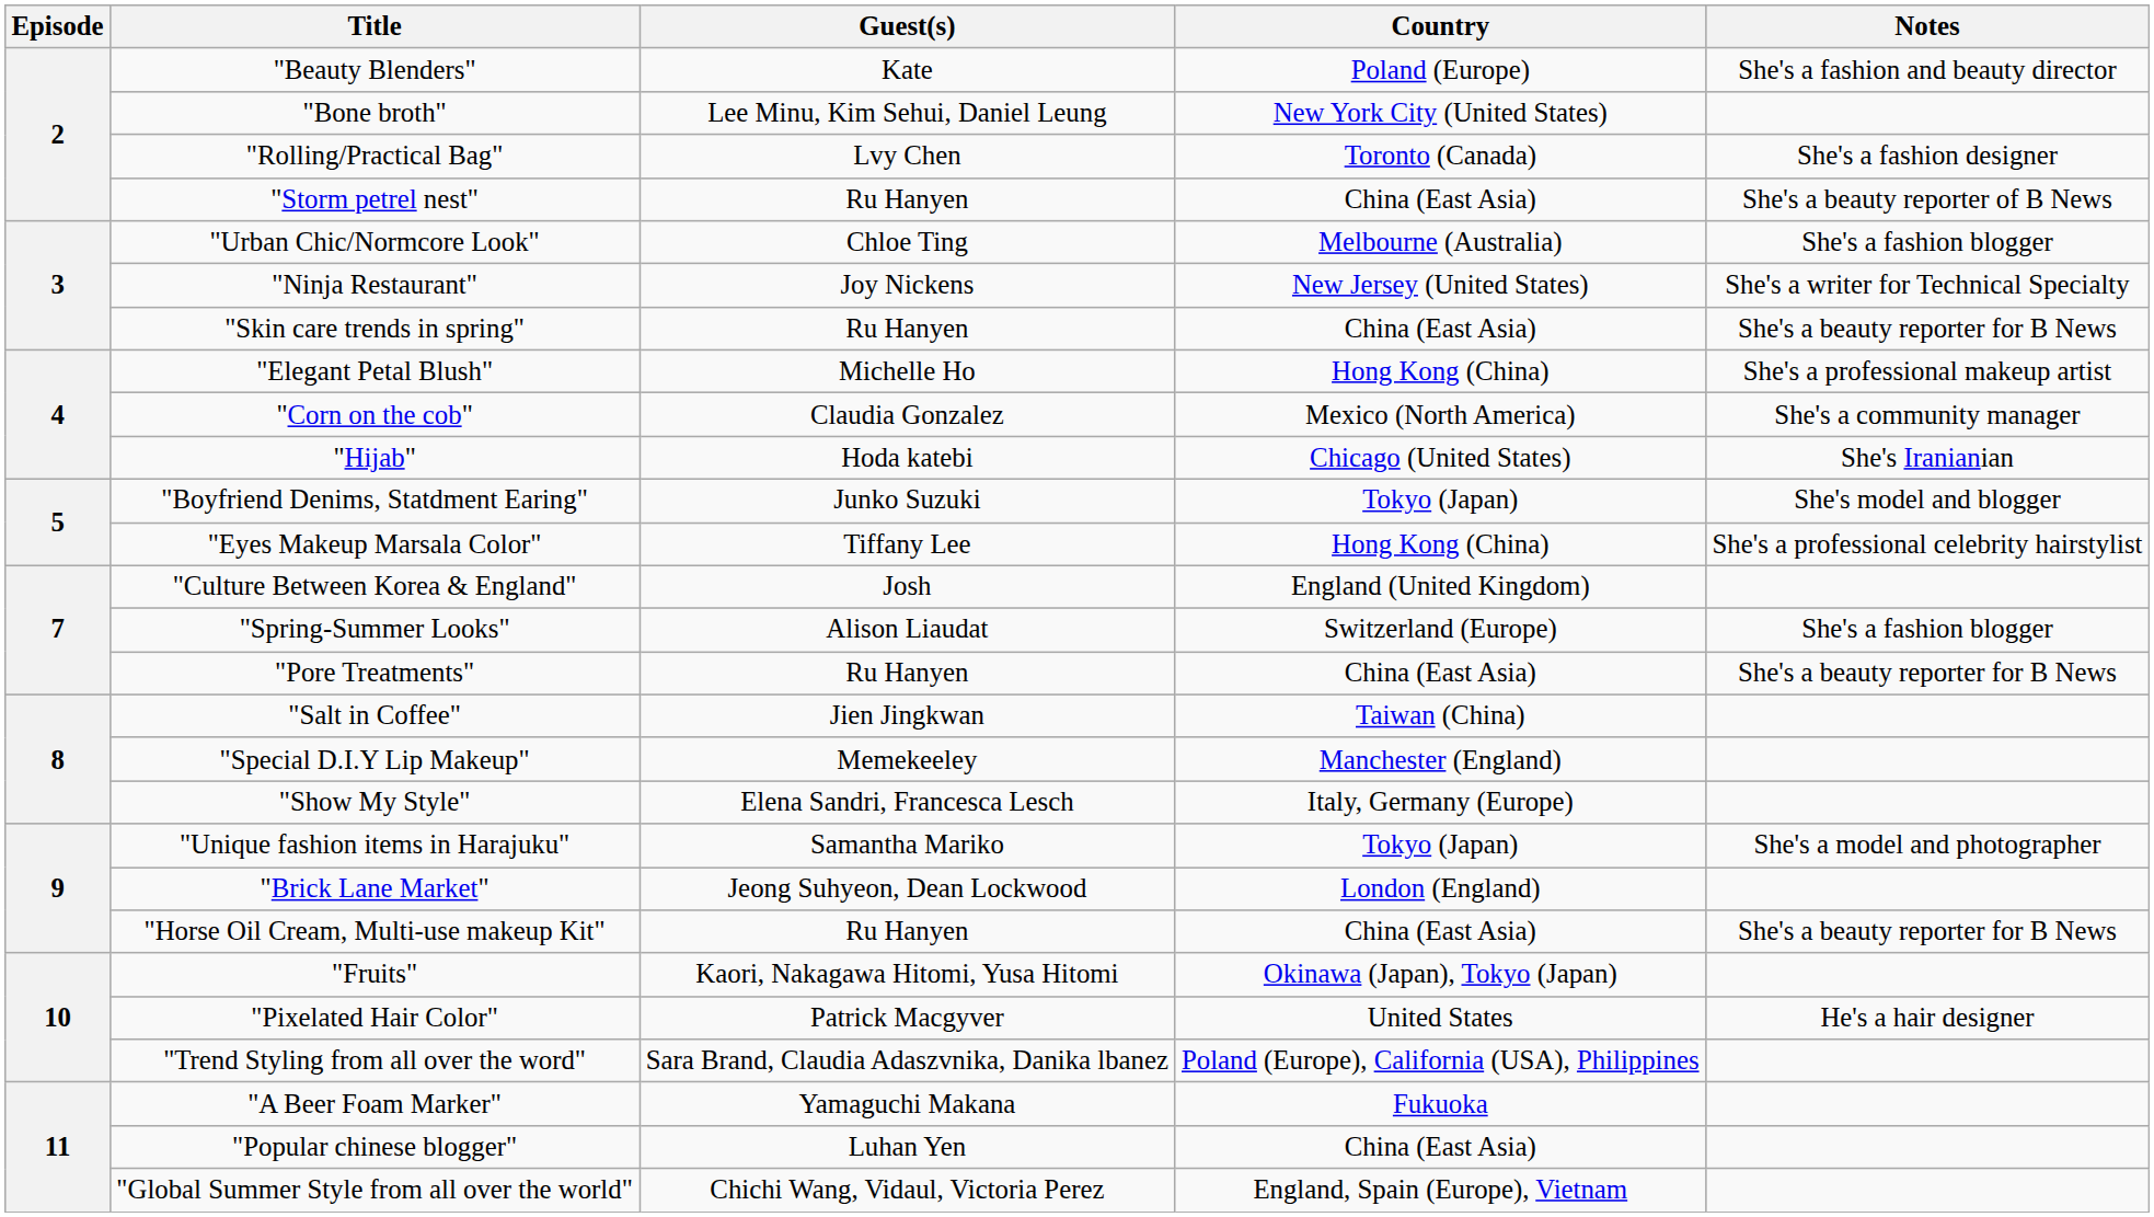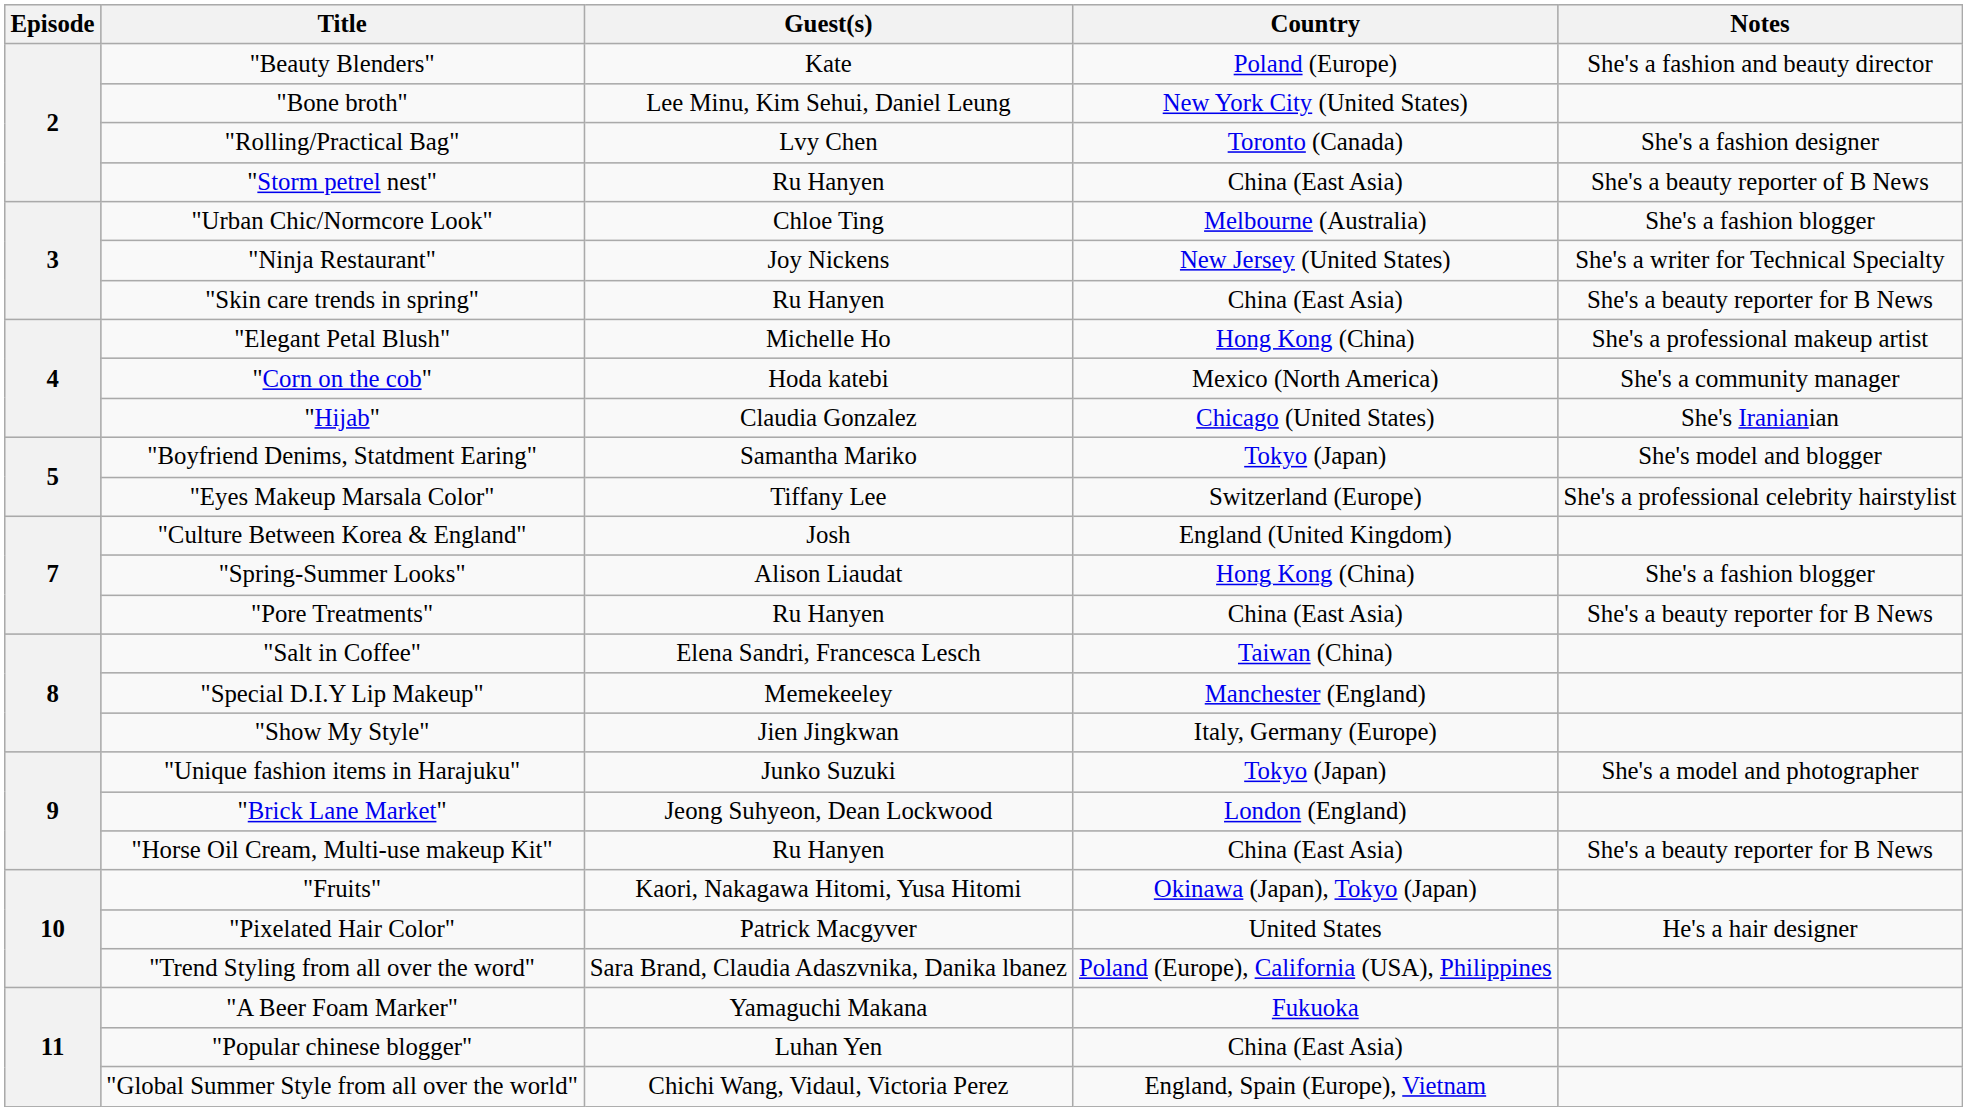 <table class="wikitable" width=100% style="text-align:center" bgcolor="#CCCCCC">
 <tr>
 <th>Episode</th>
 <th>Title</th>
 <th>Guest(s)</th>
 <th>Country</th>
 <th>Notes</th>
 </tr>
 <tr>
 <th rowspan="4">2</th>
 <td>"Beauty Blenders"</td>
 <td>Kate</td>
 <td><a href='#'>Poland</a> (Europe)</td>
 <td>She's a fashion and beauty director</td>
 </tr>
 <tr>
 <td>"Bone broth"</td>
 <td>Lee Minu, Kim Sehui, Daniel Leung</td>
 <td><a href='#'>New York City</a> (United States)</td>
 <td></td>
 </tr>
 <tr>
 <td>"Rolling/Practical Bag"</td>
 <td>Lvy Chen</td>
 <td><a href='#'>Toronto</a> (Canada)</td>
 <td>She's a fashion designer</td>
 </tr>
 <tr>
 <td>"<a href='#'>Storm petrel</a> nest"</td>
 <td>Ru Hanyen</td>
 <td>China (East Asia)</td>
 <td>She's a beauty reporter of B News</td>
 </tr>
 <tr>
 <th rowspan="3">3</th>
 <td>"Urban Chic/Normcore Look"</td>
 <td>Chloe Ting</td>
 <td><a href='#'>Melbourne</a> (Australia)</td>
 <td>She's a fashion blogger</td>
 </tr>
 <tr>
 <td>"Ninja Restaurant"</td>
 <td>Joy Nickens</td>
 <td><a href='#'>New Jersey</a> (United States)</td>
 <td>She's a writer for Technical Specialty</td>
 </tr>
 <tr>
 <td>"Skin care trends in spring"</td>
 <td>Ru Hanyen</td>
 <td>China (East Asia)</td>
 <td>She's a beauty reporter for B News</td>
 </tr>
 <tr>
 <th rowspan="3">4</th>
 <td>"Elegant Petal Blush"</td>
 <td>Michelle Ho</td>
 <td><a href='#'>Hong Kong</a> (China)</td>
 <td>She's a professional makeup artist</td>
 </tr>
 <tr>
 <td>"<a href='#'>Corn on the cob</a>"</td>
-<td>Claudia Gonzalez</td>
+<td>Hoda katebi</td>
 <td>Mexico (North America)</td>
 <td>She's a community manager</td>
 </tr>
 <tr>
 <td>"<a href='#'>Hijab</a>"</td>
-<td>Hoda katebi</td>
+<td>Claudia Gonzalez</td>
 <td><a href='#'>Chicago</a> (United States)</td>
 <td>She's <a href='#'>Iranian</a>ian</td>
 </tr>
 <tr>
 <th rowspan="2">5</th>
 <td>"Boyfriend Denims, Statdment Earing"</td>
-<td>Junko Suzuki</td>
+<td>Samantha Mariko</td>
 <td><a href='#'>Tokyo</a> (Japan)</td>
 <td>She's model and blogger</td>
 </tr>
 <tr>
 <td>"Eyes Makeup Marsala Color"</td>
 <td>Tiffany Lee</td>
-<td><a href='#'>Hong Kong</a> (China)</td>
+<td>Switzerland (Europe)</td>
 <td>She's a professional celebrity hairstylist</td>
 </tr>
 <tr>
 <th rowspan="3">7</th>
 <td>"Culture Between Korea & England"</td>
 <td>Josh</td>
 <td>England (United Kingdom)</td>
 <td></td>
 </tr>
 <tr>
 <td>"Spring-Summer Looks"</td>
 <td>Alison Liaudat</td>
-<td>Switzerland (Europe)</td>
+<td><a href='#'>Hong Kong</a> (China)</td>
 <td>She's a fashion blogger</td>
 </tr>
 <tr>
 <td>"Pore Treatments"</td>
 <td>Ru Hanyen</td>
 <td>China (East Asia)</td>
 <td>She's a beauty reporter for B News</td>
 </tr>
 <tr>
 <th rowspan="3">8</th>
 <td>"Salt in Coffee"</td>
-<td>Jien Jingkwan</td>
+<td>Elena Sandri, Francesca Lesch</td>
 <td><a href='#'>Taiwan</a> (China)</td>
 <td></td>
 </tr>
 <tr>
 <td>"Special D.I.Y Lip Makeup"</td>
 <td>Memekeeley</td>
 <td><a href='#'>Manchester</a> (England)</td>
 <td></td>
 </tr>
 <tr>
 <td>"Show My Style"</td>
-<td>Elena Sandri, Francesca Lesch</td>
+<td>Jien Jingkwan</td>
 <td>Italy, Germany (Europe)</td>
 <td></td>
 </tr>
 <tr>
 <th rowspan="3">9</th>
 <td>"Unique fashion items in Harajuku"</td>
-<td>Samantha Mariko</td>
+<td>Junko Suzuki</td>
 <td><a href='#'>Tokyo</a> (Japan)</td>
 <td>She's a model and photographer</td>
 </tr>
 <tr>
 <td>"<a href='#'>Brick Lane Market</a>"</td>
 <td>Jeong Suhyeon, Dean Lockwood</td>
 <td><a href='#'>London</a> (England)</td>
 <td></td>
 </tr>
 <tr>
 <td>"Horse Oil Cream, Multi-use makeup Kit"</td>
 <td>Ru Hanyen</td>
 <td>China (East Asia)</td>
 <td>She's a beauty reporter for B News</td>
 </tr>
 <tr>
 <th rowspan="3">10</th>
 <td>"Fruits"</td>
 <td>Kaori, Nakagawa Hitomi, Yusa Hitomi</td>
 <td><a href='#'>Okinawa</a> (Japan), <a href='#'>Tokyo</a> (Japan)</td>
 <td></td>
 </tr>
 <tr>
 <td>"Pixelated Hair Color"</td>
 <td>Patrick Macgyver</td>
 <td>United States</td>
 <td>He's a hair designer</td>
 </tr>
 <tr>
 <td>"Trend Styling from all over the word"</td>
 <td>Sara Brand, Claudia Adaszvnika, Danika lbanez</td>
 <td><a href='#'>Poland</a> (Europe), <a href='#'>California</a> (USA), <a href='#'>Philippines</a></td>
 <td></td>
 </tr>
 <tr>
 <th rowspan="3">11</th>
 <td>"A Beer Foam Marker"</td>
 <td>Yamaguchi Makana</td>
 <td><a href='#'>Fukuoka</a></td>
 <td></td>
 </tr>
 <tr>
 <td>"Popular chinese blogger"</td>
 <td>Luhan Yen</td>
 <td>China (East Asia)</td>
 <td></td>
 </tr>
 <tr>
 <td>"Global Summer Style from all over the world"</td>
 <td>Chichi Wang, Vidaul, Victoria Perez</td>
 <td>England, Spain (Europe), <a href='#'>Vietnam</a></td>
 <td></td>
 </tr>
 </table>
